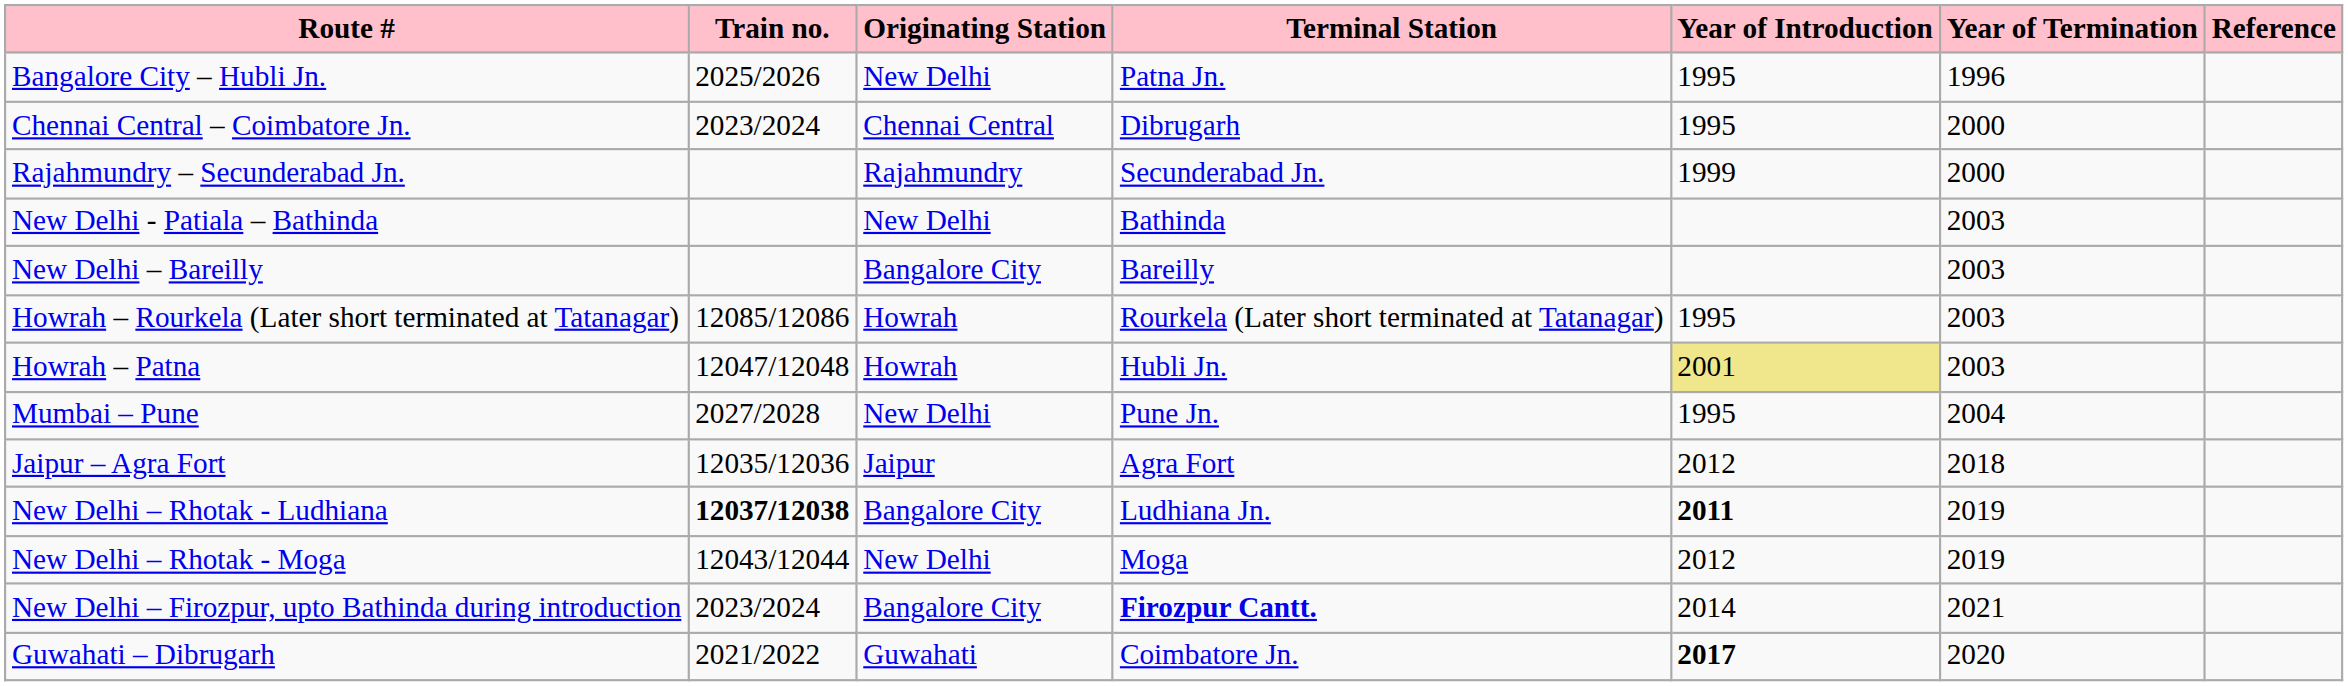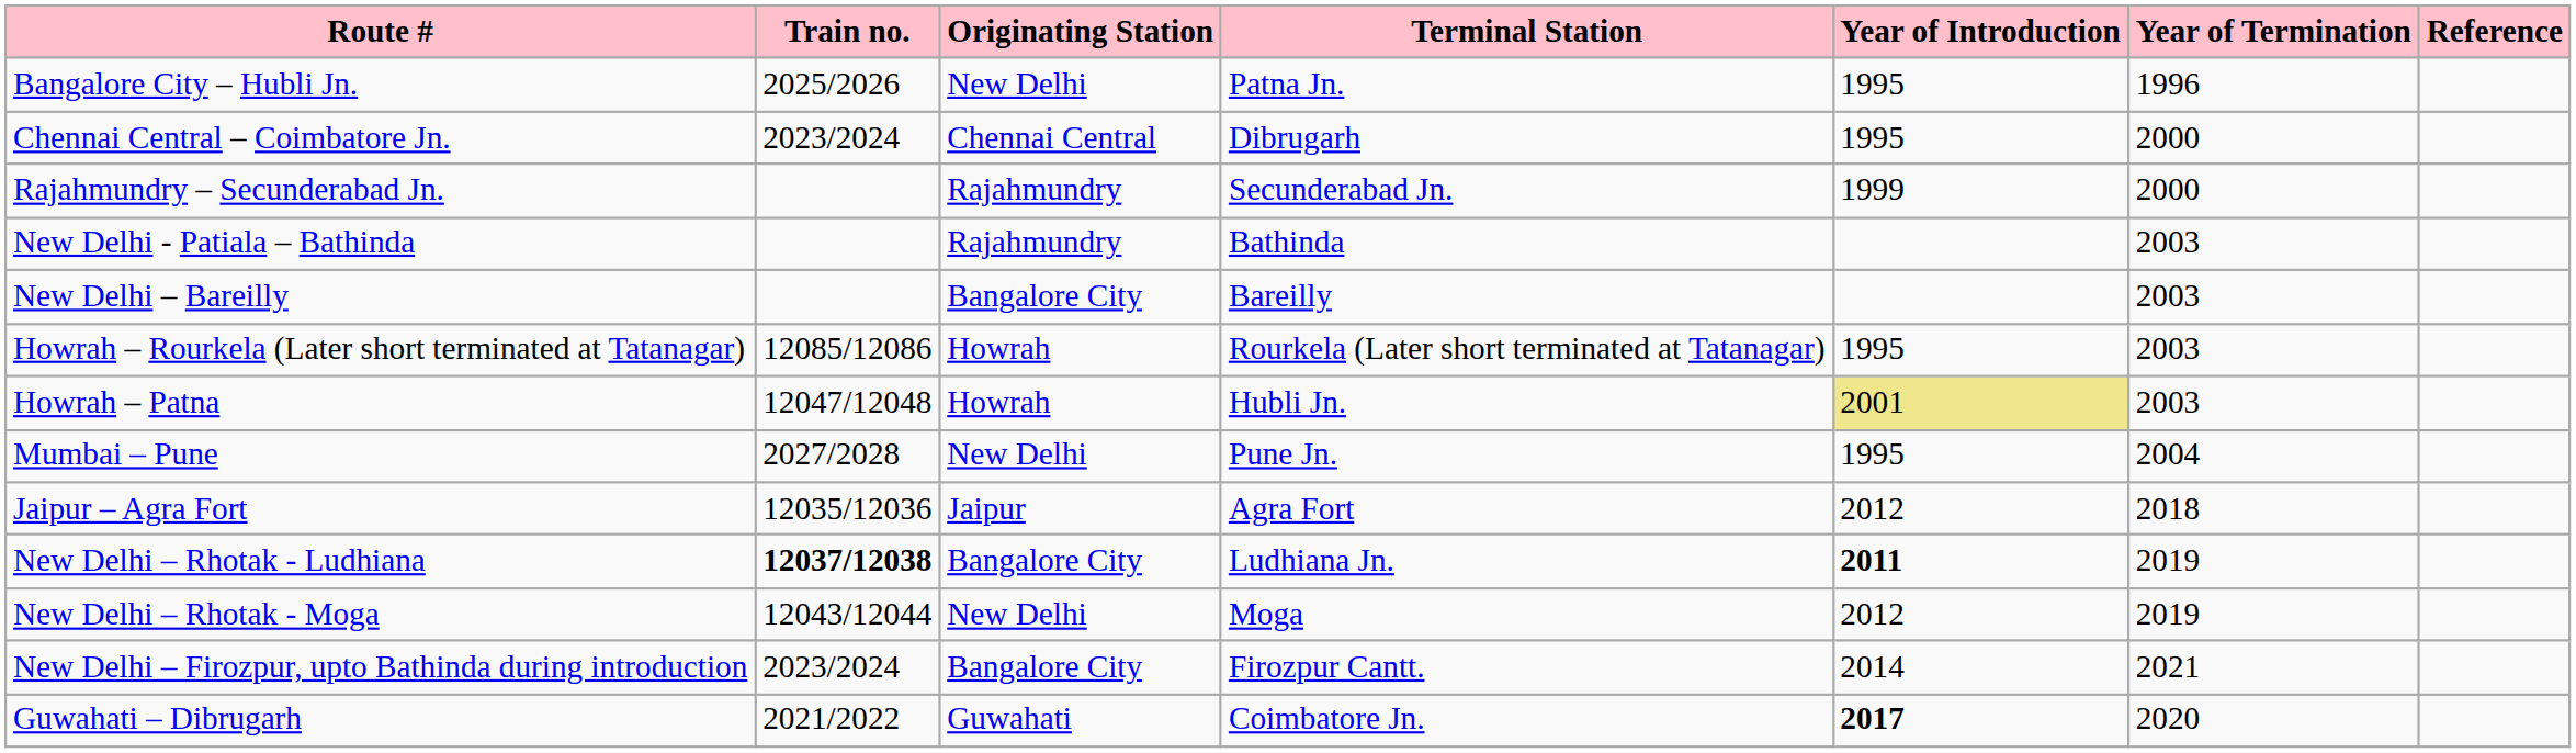 <table class="wikitable sortable" style="font-size: 85%;">
 <tr>
 <th style="background-color:pink;">Route #</th>
 <th style="background-color:pink;">Train no.</th>
 <th style="background-color:pink;">Originating Station</th>
 <th style="background-color:pink;">Terminal Station</th>
 <th style="background-color:pink;">Year of Introduction</th>
 <th style="background-color:pink;">Year of Termination</th>
 <th style="background-color:pink;">Reference</th>
 </tr>
 <tr>
 <td><a href='#'>Bangalore City</a> – <a href='#'>Hubli Jn.</a></td>
 <td>2025/2026</td>
 <td><a href='#'>New Delhi</a></td>
 <td><a href='#'>Patna Jn.</a></td>
 <td>1995</td>
 <td>1996</td>
 <td></td>
 </tr>
 <tr>
 <td><a href='#'>Chennai Central</a> – <a href='#'>Coimbatore Jn.</a></td>
 <td>2023/2024</td>
 <td><a href='#'>Chennai Central</a></td>
 <td><a href='#'>Dibrugarh</a></td>
 <td>1995</td>
 <td>2000</td>
 <td></td>
 </tr>
 <tr>
 <td><a href='#'>Rajahmundry</a> – <a href='#'>Secunderabad Jn.</a></td>
 <td></td>
 <td><a href='#'>Rajahmundry</a></td>
 <td><a href='#'>Secunderabad Jn.</a></td>
 <td>1999</td>
 <td>2000</td>
 <td></td>
 </tr>
 <tr>
 <td><a href='#'>New Delhi</a> - <a href='#'>Patiala</a> – <a href='#'>Bathinda</a></td>
 <td></td>
-<td><a href='#'>New Delhi</a></td>
+<td><a href='#'>Rajahmundry</a></td>
 <td><a href='#'>Bathinda</a></td>
 <td></td>
 <td>2003</td>
 <td></td>
 </tr>
 <tr>
 <td><a href='#'>New Delhi</a> – <a href='#'>Bareilly</a></td>
 <td></td>
 <td><a href='#'>Bangalore City</a></td>
 <td><a href='#'>Bareilly</a></td>
 <td></td>
 <td>2003</td>
 <td></td>
 </tr>
 <tr>
 <td><a href='#'>Howrah</a> –  <a href='#'>Rourkela</a> (Later short terminated at <a href='#'>Tatanagar</a>)</td>
 <td>12085/12086</td>
 <td><a href='#'>Howrah</a></td>
 <td><a href='#'>Rourkela</a> (Later short terminated at <a href='#'>Tatanagar</a>)</td>
 <td>1995</td>
 <td>2003</td>
 <td></td>
 </tr>
 <tr>
 <td><a href='#'>Howrah</a> – <a href='#'>Patna</a></td>
 <td>12047/12048</td>
 <td><a href='#'>Howrah</a></td>
 <td><a href='#'>Hubli Jn.</a></td>
 <td style="background: khaki;">2001</td>
 <td>2003</td>
 <td></td>
 </tr>
 <tr>
 <td><a href='#'>Mumbai – Pune</a></td>
 <td>2027/2028</td>
 <td><a href='#'>New Delhi</a></td>
 <td><a href='#'>Pune Jn.</a></td>
 <td>1995</td>
 <td>2004</td>
 <td></td>
 </tr>
 <tr>
 <td><a href='#'>Jaipur – Agra Fort</a></td>
 <td>12035/12036</td>
 <td><a href='#'>Jaipur</a></td>
 <td><a href='#'>Agra Fort</a></td>
 <td>2012</td>
 <td>2018</td>
 <td></td>
 </tr>
 <tr>
 <td><a href='#'>New Delhi – Rhotak - Ludhiana</a></td>
 <td><strong>12037/12038</strong></td>
 <td><a href='#'>Bangalore City</a></td>
 <td><a href='#'>Ludhiana Jn.</a></td>
 <td><strong>2011</strong></td>
 <td>2019</td>
 <td></td>
 </tr>
 <tr>
 <td><a href='#'>New Delhi – Rhotak - Moga</a></td>
 <td>12043/12044</td>
 <td><a href='#'>New Delhi</a></td>
 <td><a href='#'>Moga</a></td>
 <td>2012</td>
 <td>2019</td>
 <td></td>
 </tr>
 <tr>
 <td><a href='#'>New Delhi – Firozpur, upto Bathinda  during introduction</a></td>
 <td>2023/2024</td>
 <td><a href='#'>Bangalore City</a></td>
-<td><strong><a href='#'>Firozpur Cantt.</a></strong></td>
+<td><a href='#'>Firozpur Cantt.</a></td>
 <td>2014</td>
 <td>2021</td>
 <td></td>
 </tr>
 <tr>
 <td><a href='#'>Guwahati – Dibrugarh</a></td>
 <td>2021/2022</td>
 <td><a href='#'>Guwahati</a></td>
 <td><a href='#'>Coimbatore Jn.</a></td>
 <td><strong>2017</strong></td>
 <td>2020</td>
 <td></td>
 </tr>
 </table>
